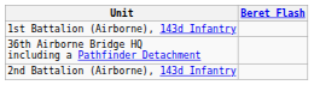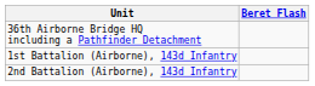 <table class="wikitable">
 <tr>
 <th>Unit</th>
 <th><a href='#'>Beret Flash</a><br></th>
 </tr>
 <tr>
-<td>1st Battalion (Airborne), <a href='#'>143d Infantry</a></td>
+<td>36th Airborne Bridge HQ<br>including a <a href='#'>Pathfinder Detachment</a></td>
 <td></td>
 </tr>
 <tr>
-<td>36th Airborne Bridge HQ<br>including a <a href='#'>Pathfinder Detachment</a></td>
+<td>1st Battalion (Airborne), <a href='#'>143d Infantry</a></td>
 <td></td>
 </tr>
 <tr>
 <td>2nd Battalion (Airborne), <a href='#'>143d Infantry</a></td>
 <td></td>
 </tr>
 </table>
